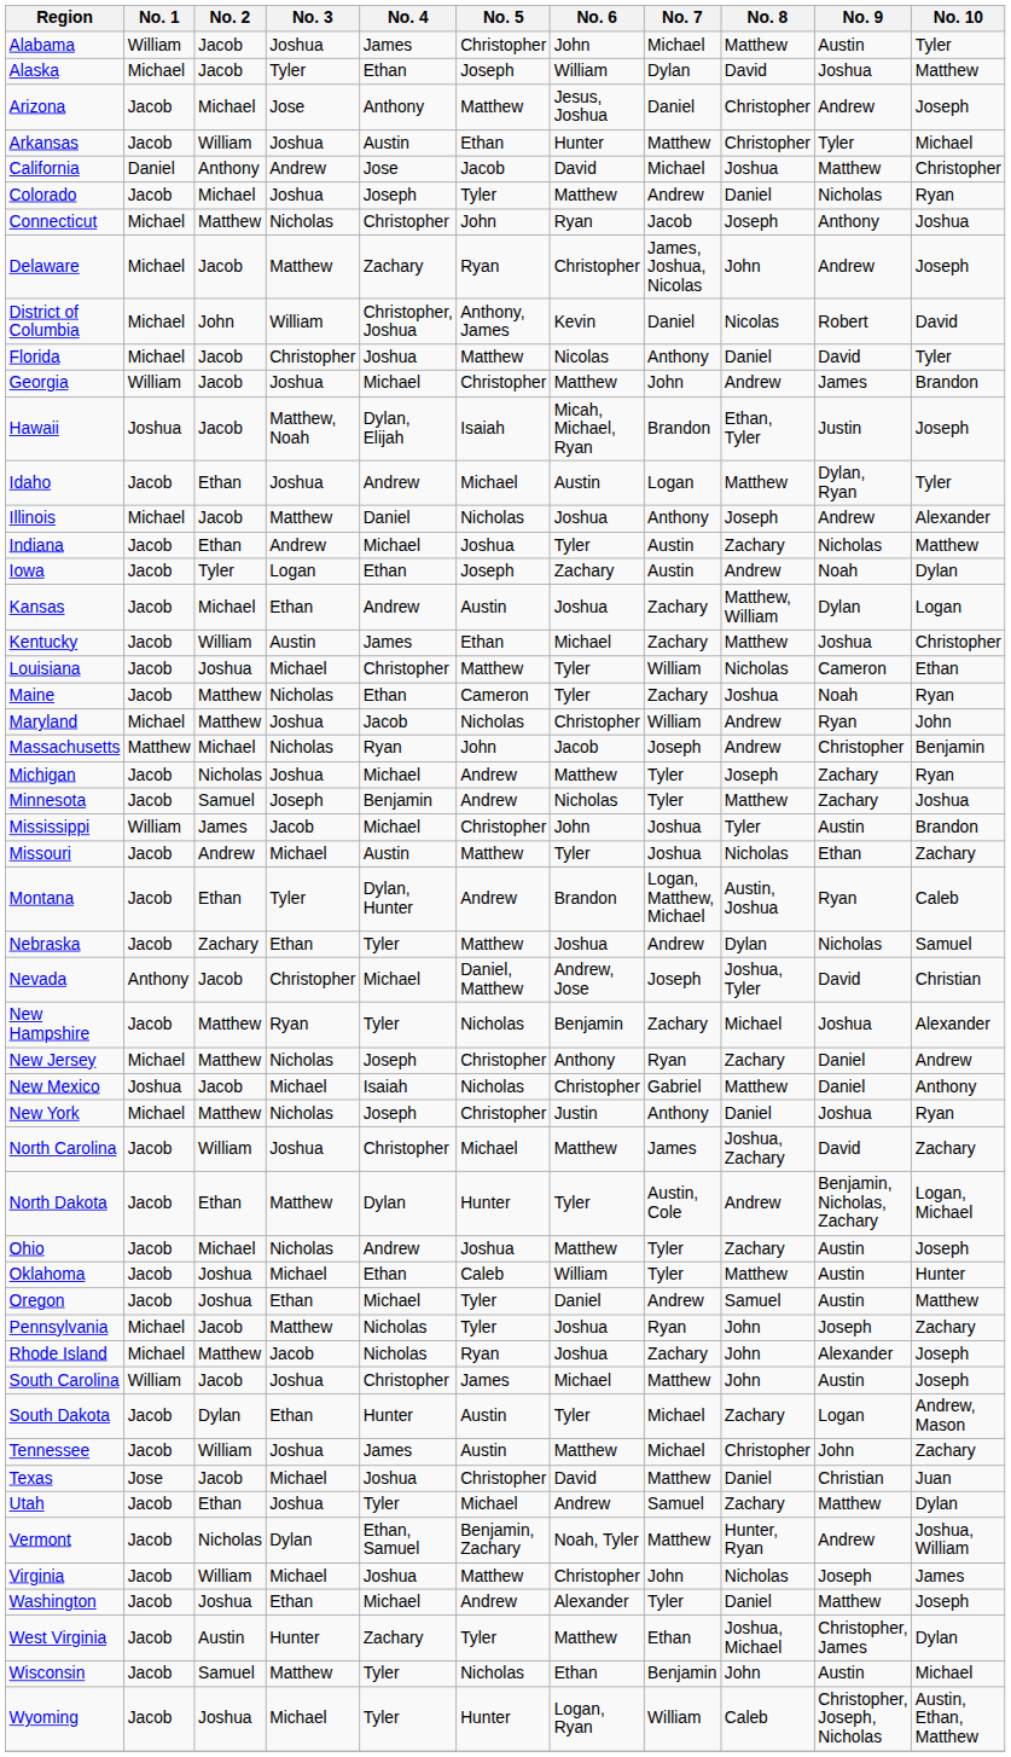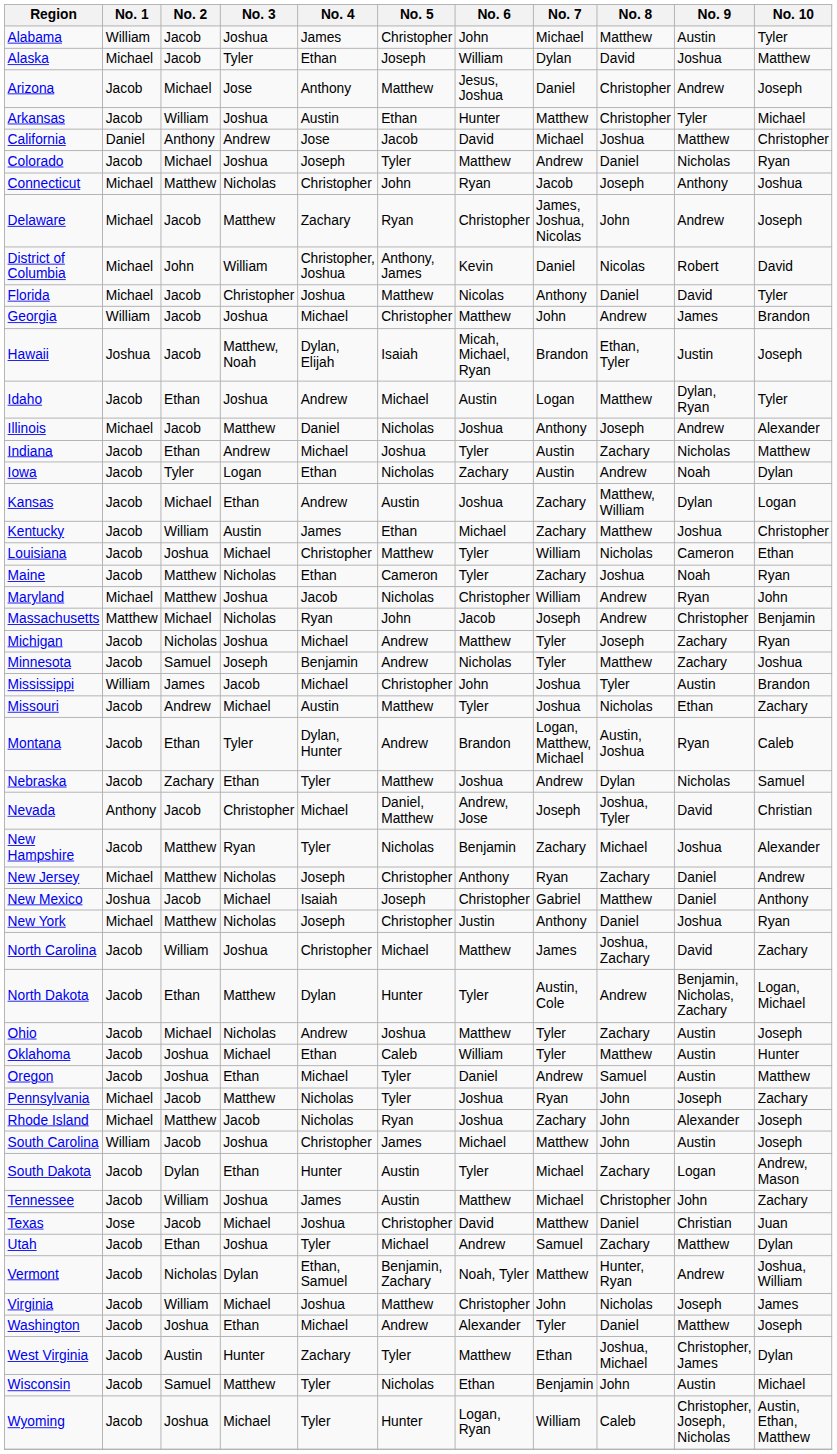 <table class="wikitable sortable mw-collapsible" style="min-width:22em">
 <tr>
 <th width=150>Region</th>
 <th>No. 1</th>
 <th>No. 2</th>
 <th>No. 3</th>
 <th>No. 4</th>
 <th>No. 5</th>
 <th>No. 6</th>
 <th>No. 7</th>
 <th>No. 8</th>
 <th>No. 9</th>
 <th>No. 10</th>
 </tr>
 <tr>
 <td><a href='#'>Alabama</a></td>
 <td>William</td>
 <td>Jacob</td>
 <td>Joshua</td>
 <td>James</td>
 <td>Christopher</td>
 <td>John</td>
 <td>Michael</td>
 <td>Matthew</td>
 <td>Austin</td>
 <td>Tyler</td>
 </tr>
 <tr>
 <td><a href='#'>Alaska</a></td>
 <td>Michael</td>
 <td>Jacob</td>
 <td>Tyler</td>
 <td>Ethan</td>
 <td>Joseph</td>
 <td>William</td>
 <td>Dylan</td>
 <td>David</td>
 <td>Joshua</td>
 <td>Matthew</td>
 </tr>
 <tr>
 <td><a href='#'>Arizona</a></td>
 <td>Jacob</td>
 <td>Michael</td>
 <td>Jose</td>
 <td>Anthony</td>
 <td>Matthew</td>
 <td>Jesus, Joshua</td>
 <td>Daniel</td>
 <td>Christopher</td>
 <td>Andrew</td>
 <td>Joseph</td>
 </tr>
 <tr>
 <td><a href='#'>Arkansas</a></td>
 <td>Jacob</td>
 <td>William</td>
 <td>Joshua</td>
 <td>Austin</td>
 <td>Ethan</td>
 <td>Hunter</td>
 <td>Matthew</td>
 <td>Christopher</td>
 <td>Tyler</td>
 <td>Michael</td>
 </tr>
 <tr>
 <td><a href='#'>California</a></td>
 <td>Daniel</td>
 <td>Anthony</td>
 <td>Andrew</td>
 <td>Jose</td>
 <td>Jacob</td>
 <td>David</td>
 <td>Michael</td>
 <td>Joshua</td>
 <td>Matthew</td>
 <td>Christopher</td>
 </tr>
 <tr>
 <td><a href='#'>Colorado</a></td>
 <td>Jacob</td>
 <td>Michael</td>
 <td>Joshua</td>
 <td>Joseph</td>
 <td>Tyler</td>
 <td>Matthew</td>
 <td>Andrew</td>
 <td>Daniel</td>
 <td>Nicholas</td>
 <td>Ryan</td>
 </tr>
 <tr>
 <td><a href='#'>Connecticut</a></td>
 <td>Michael</td>
 <td>Matthew</td>
 <td>Nicholas</td>
 <td>Christopher</td>
 <td>John</td>
 <td>Ryan</td>
 <td>Jacob</td>
 <td>Joseph</td>
 <td>Anthony</td>
 <td>Joshua</td>
 </tr>
 <tr>
 <td><a href='#'>Delaware</a></td>
 <td>Michael</td>
 <td>Jacob</td>
 <td>Matthew</td>
 <td>Zachary</td>
 <td>Ryan</td>
 <td>Christopher</td>
 <td>James, Joshua, Nicolas</td>
 <td>John</td>
 <td>Andrew</td>
 <td>Joseph</td>
 </tr>
 <tr>
 <td><a href='#'>District of Columbia</a></td>
 <td>Michael</td>
 <td>John</td>
 <td>William</td>
 <td>Christopher, Joshua</td>
 <td>Anthony, James</td>
 <td>Kevin</td>
 <td>Daniel</td>
 <td>Nicolas</td>
 <td>Robert</td>
 <td>David</td>
 </tr>
 <tr>
 <td><a href='#'>Florida</a></td>
 <td>Michael</td>
 <td>Jacob</td>
 <td>Christopher</td>
 <td>Joshua</td>
 <td>Matthew</td>
 <td>Nicolas</td>
 <td>Anthony</td>
 <td>Daniel</td>
 <td>David</td>
 <td>Tyler</td>
 </tr>
 <tr>
 <td><a href='#'>Georgia</a></td>
 <td>William</td>
 <td>Jacob</td>
 <td>Joshua</td>
 <td>Michael</td>
 <td>Christopher</td>
 <td>Matthew</td>
 <td>John</td>
 <td>Andrew</td>
 <td>James</td>
 <td>Brandon</td>
 </tr>
 <tr>
 <td><a href='#'>Hawaii</a></td>
 <td>Joshua</td>
 <td>Jacob</td>
 <td>Matthew, Noah</td>
 <td>Dylan, Elijah</td>
 <td>Isaiah</td>
 <td>Micah, Michael, Ryan</td>
 <td>Brandon</td>
 <td>Ethan, Tyler</td>
 <td>Justin</td>
 <td>Joseph</td>
 </tr>
 <tr>
 <td><a href='#'>Idaho</a></td>
 <td>Jacob</td>
 <td>Ethan</td>
 <td>Joshua</td>
 <td>Andrew</td>
 <td>Michael</td>
 <td>Austin</td>
 <td>Logan</td>
 <td>Matthew</td>
 <td>Dylan, Ryan</td>
 <td>Tyler</td>
 </tr>
 <tr>
 <td><a href='#'>Illinois</a></td>
 <td>Michael</td>
 <td>Jacob</td>
 <td>Matthew</td>
 <td>Daniel</td>
 <td>Nicholas</td>
 <td>Joshua</td>
 <td>Anthony</td>
 <td>Joseph</td>
 <td>Andrew</td>
 <td>Alexander</td>
 </tr>
 <tr>
 <td><a href='#'>Indiana</a></td>
 <td>Jacob</td>
 <td>Ethan</td>
 <td>Andrew</td>
 <td>Michael</td>
 <td>Joshua</td>
 <td>Tyler</td>
 <td>Austin</td>
 <td>Zachary</td>
 <td>Nicholas</td>
 <td>Matthew</td>
 </tr>
 <tr>
 <td><a href='#'>Iowa</a></td>
 <td>Jacob</td>
 <td>Tyler</td>
 <td>Logan</td>
 <td>Ethan</td>
-<td>Joseph</td>
+<td>Nicholas</td>
 <td>Zachary</td>
 <td>Austin</td>
 <td>Andrew</td>
 <td>Noah</td>
 <td>Dylan</td>
 </tr>
 <tr>
 <td><a href='#'>Kansas</a></td>
 <td>Jacob</td>
 <td>Michael</td>
 <td>Ethan</td>
 <td>Andrew</td>
 <td>Austin</td>
 <td>Joshua</td>
 <td>Zachary</td>
 <td>Matthew, William</td>
 <td>Dylan</td>
 <td>Logan</td>
 </tr>
 <tr>
 <td><a href='#'>Kentucky</a></td>
 <td>Jacob</td>
 <td>William</td>
 <td>Austin</td>
 <td>James</td>
 <td>Ethan</td>
 <td>Michael</td>
 <td>Zachary</td>
 <td>Matthew</td>
 <td>Joshua</td>
 <td>Christopher</td>
 </tr>
 <tr>
 <td><a href='#'>Louisiana</a></td>
 <td>Jacob</td>
 <td>Joshua</td>
 <td>Michael</td>
 <td>Christopher</td>
 <td>Matthew</td>
 <td>Tyler</td>
 <td>William</td>
 <td>Nicholas</td>
 <td>Cameron</td>
 <td>Ethan</td>
 </tr>
 <tr>
 <td><a href='#'>Maine</a></td>
 <td>Jacob</td>
 <td>Matthew</td>
 <td>Nicholas</td>
 <td>Ethan</td>
 <td>Cameron</td>
 <td>Tyler</td>
 <td>Zachary</td>
 <td>Joshua</td>
 <td>Noah</td>
 <td>Ryan</td>
 </tr>
 <tr>
 <td><a href='#'>Maryland</a></td>
 <td>Michael</td>
 <td>Matthew</td>
 <td>Joshua</td>
 <td>Jacob</td>
 <td>Nicholas</td>
 <td>Christopher</td>
 <td>William</td>
 <td>Andrew</td>
 <td>Ryan</td>
 <td>John</td>
 </tr>
 <tr>
 <td><a href='#'>Massachusetts</a></td>
 <td>Matthew</td>
 <td>Michael</td>
 <td>Nicholas</td>
 <td>Ryan</td>
 <td>John</td>
 <td>Jacob</td>
 <td>Joseph</td>
 <td>Andrew</td>
 <td>Christopher</td>
 <td>Benjamin</td>
 </tr>
 <tr>
 <td><a href='#'>Michigan</a></td>
 <td>Jacob</td>
 <td>Nicholas</td>
 <td>Joshua</td>
 <td>Michael</td>
 <td>Andrew</td>
 <td>Matthew</td>
 <td>Tyler</td>
 <td>Joseph</td>
 <td>Zachary</td>
 <td>Ryan</td>
 </tr>
 <tr>
 <td><a href='#'>Minnesota</a></td>
 <td>Jacob</td>
 <td>Samuel</td>
 <td>Joseph</td>
 <td>Benjamin</td>
 <td>Andrew</td>
 <td>Nicholas</td>
 <td>Tyler</td>
 <td>Matthew</td>
 <td>Zachary</td>
 <td>Joshua</td>
 </tr>
 <tr>
 <td><a href='#'>Mississippi</a></td>
 <td>William</td>
 <td>James</td>
 <td>Jacob</td>
 <td>Michael</td>
 <td>Christopher</td>
 <td>John</td>
 <td>Joshua</td>
 <td>Tyler</td>
 <td>Austin</td>
 <td>Brandon</td>
 </tr>
 <tr>
 <td><a href='#'>Missouri</a></td>
 <td>Jacob</td>
 <td>Andrew</td>
 <td>Michael</td>
 <td>Austin</td>
 <td>Matthew</td>
 <td>Tyler</td>
 <td>Joshua</td>
 <td>Nicholas</td>
 <td>Ethan</td>
 <td>Zachary</td>
 </tr>
 <tr>
 <td><a href='#'>Montana</a></td>
 <td>Jacob</td>
 <td>Ethan</td>
 <td>Tyler</td>
 <td>Dylan, Hunter</td>
 <td>Andrew</td>
 <td>Brandon</td>
 <td>Logan, Matthew, Michael</td>
 <td>Austin, Joshua</td>
 <td>Ryan</td>
 <td>Caleb</td>
 </tr>
 <tr>
 <td><a href='#'>Nebraska</a></td>
 <td>Jacob</td>
 <td>Zachary</td>
 <td>Ethan</td>
 <td>Tyler</td>
 <td>Matthew</td>
 <td>Joshua</td>
 <td>Andrew</td>
 <td>Dylan</td>
 <td>Nicholas</td>
 <td>Samuel</td>
 </tr>
 <tr>
 <td><a href='#'>Nevada</a></td>
 <td>Anthony</td>
 <td>Jacob</td>
 <td>Christopher</td>
 <td>Michael</td>
 <td>Daniel, Matthew</td>
 <td>Andrew, Jose</td>
 <td>Joseph</td>
 <td>Joshua, Tyler</td>
 <td>David</td>
 <td>Christian</td>
 </tr>
 <tr>
 <td><a href='#'>New Hampshire</a></td>
 <td>Jacob</td>
 <td>Matthew</td>
 <td>Ryan</td>
 <td>Tyler</td>
 <td>Nicholas</td>
 <td>Benjamin</td>
 <td>Zachary</td>
 <td>Michael</td>
 <td>Joshua</td>
 <td>Alexander</td>
 </tr>
 <tr>
 <td><a href='#'>New Jersey</a></td>
 <td>Michael</td>
 <td>Matthew</td>
 <td>Nicholas</td>
 <td>Joseph</td>
 <td>Christopher</td>
 <td>Anthony</td>
 <td>Ryan</td>
 <td>Zachary</td>
 <td>Daniel</td>
 <td>Andrew</td>
 </tr>
 <tr>
 <td><a href='#'>New Mexico</a></td>
 <td>Joshua</td>
 <td>Jacob</td>
 <td>Michael</td>
 <td>Isaiah</td>
-<td>Nicholas</td>
+<td>Joseph</td>
 <td>Christopher</td>
 <td>Gabriel</td>
 <td>Matthew</td>
 <td>Daniel</td>
 <td>Anthony</td>
 </tr>
 <tr>
 <td><a href='#'>New York</a></td>
 <td>Michael</td>
 <td>Matthew</td>
 <td>Nicholas</td>
 <td>Joseph</td>
 <td>Christopher</td>
 <td>Justin</td>
 <td>Anthony</td>
 <td>Daniel</td>
 <td>Joshua</td>
 <td>Ryan</td>
 </tr>
 <tr>
 <td><a href='#'>North Carolina</a></td>
 <td>Jacob</td>
 <td>William</td>
 <td>Joshua</td>
 <td>Christopher</td>
 <td>Michael</td>
 <td>Matthew</td>
 <td>James</td>
 <td>Joshua, Zachary</td>
 <td>David</td>
 <td>Zachary</td>
 </tr>
 <tr>
 <td><a href='#'>North Dakota</a></td>
 <td>Jacob</td>
 <td>Ethan</td>
 <td>Matthew</td>
 <td>Dylan</td>
 <td>Hunter</td>
 <td>Tyler</td>
 <td>Austin, Cole</td>
 <td>Andrew</td>
 <td>Benjamin, Nicholas, Zachary</td>
 <td>Logan, Michael</td>
 </tr>
 <tr>
 <td><a href='#'>Ohio</a></td>
 <td>Jacob</td>
 <td>Michael</td>
 <td>Nicholas</td>
 <td>Andrew</td>
 <td>Joshua</td>
 <td>Matthew</td>
 <td>Tyler</td>
 <td>Zachary</td>
 <td>Austin</td>
 <td>Joseph</td>
 </tr>
 <tr>
 <td><a href='#'>Oklahoma</a></td>
 <td>Jacob</td>
 <td>Joshua</td>
 <td>Michael</td>
 <td>Ethan</td>
 <td>Caleb</td>
 <td>William</td>
 <td>Tyler</td>
 <td>Matthew</td>
 <td>Austin</td>
 <td>Hunter</td>
 </tr>
 <tr>
 <td><a href='#'>Oregon</a></td>
 <td>Jacob</td>
 <td>Joshua</td>
 <td>Ethan</td>
 <td>Michael</td>
 <td>Tyler</td>
 <td>Daniel</td>
 <td>Andrew</td>
 <td>Samuel</td>
 <td>Austin</td>
 <td>Matthew</td>
 </tr>
 <tr>
 <td><a href='#'>Pennsylvania</a></td>
 <td>Michael</td>
 <td>Jacob</td>
 <td>Matthew</td>
 <td>Nicholas</td>
 <td>Tyler</td>
 <td>Joshua</td>
 <td>Ryan</td>
 <td>John</td>
 <td>Joseph</td>
 <td>Zachary</td>
 </tr>
 <tr>
 <td><a href='#'>Rhode Island</a></td>
 <td>Michael</td>
 <td>Matthew</td>
 <td>Jacob</td>
 <td>Nicholas</td>
 <td>Ryan</td>
 <td>Joshua</td>
 <td>Zachary</td>
 <td>John</td>
 <td>Alexander</td>
 <td>Joseph</td>
 </tr>
 <tr>
 <td><a href='#'>South Carolina</a></td>
 <td>William</td>
 <td>Jacob</td>
 <td>Joshua</td>
 <td>Christopher</td>
 <td>James</td>
 <td>Michael</td>
 <td>Matthew</td>
 <td>John</td>
 <td>Austin</td>
 <td>Joseph</td>
 </tr>
 <tr>
 <td><a href='#'>South Dakota</a></td>
 <td>Jacob</td>
 <td>Dylan</td>
 <td>Ethan</td>
 <td>Hunter</td>
 <td>Austin</td>
 <td>Tyler</td>
 <td>Michael</td>
 <td>Zachary</td>
 <td>Logan</td>
 <td>Andrew, Mason</td>
 </tr>
 <tr>
 <td><a href='#'>Tennessee</a></td>
 <td>Jacob</td>
 <td>William</td>
 <td>Joshua</td>
 <td>James</td>
 <td>Austin</td>
 <td>Matthew</td>
 <td>Michael</td>
 <td>Christopher</td>
 <td>John</td>
 <td>Zachary</td>
 </tr>
 <tr>
 <td><a href='#'>Texas</a></td>
 <td>Jose</td>
 <td>Jacob</td>
 <td>Michael</td>
 <td>Joshua</td>
 <td>Christopher</td>
 <td>David</td>
 <td>Matthew</td>
 <td>Daniel</td>
 <td>Christian</td>
 <td>Juan</td>
 </tr>
 <tr>
 <td><a href='#'>Utah</a></td>
 <td>Jacob</td>
 <td>Ethan</td>
 <td>Joshua</td>
 <td>Tyler</td>
 <td>Michael</td>
 <td>Andrew</td>
 <td>Samuel</td>
 <td>Zachary</td>
 <td>Matthew</td>
 <td>Dylan</td>
 </tr>
 <tr>
 <td><a href='#'>Vermont</a></td>
 <td>Jacob</td>
 <td>Nicholas</td>
 <td>Dylan</td>
 <td>Ethan, Samuel</td>
 <td>Benjamin, Zachary</td>
 <td>Noah, Tyler</td>
 <td>Matthew</td>
 <td>Hunter, Ryan</td>
 <td>Andrew</td>
 <td>Joshua, William</td>
 </tr>
 <tr>
 <td><a href='#'>Virginia</a></td>
 <td>Jacob</td>
 <td>William</td>
 <td>Michael</td>
 <td>Joshua</td>
 <td>Matthew</td>
 <td>Christopher</td>
 <td>John</td>
 <td>Nicholas</td>
 <td>Joseph</td>
 <td>James</td>
 </tr>
 <tr>
 <td><a href='#'>Washington</a></td>
 <td>Jacob</td>
 <td>Joshua</td>
 <td>Ethan</td>
 <td>Michael</td>
 <td>Andrew</td>
 <td>Alexander</td>
 <td>Tyler</td>
 <td>Daniel</td>
 <td>Matthew</td>
 <td>Joseph</td>
 </tr>
 <tr>
 <td><a href='#'>West Virginia</a></td>
 <td>Jacob</td>
 <td>Austin</td>
 <td>Hunter</td>
 <td>Zachary</td>
 <td>Tyler</td>
 <td>Matthew</td>
 <td>Ethan</td>
 <td>Joshua, Michael</td>
 <td>Christopher, James</td>
 <td>Dylan</td>
 </tr>
 <tr>
 <td><a href='#'>Wisconsin</a></td>
 <td>Jacob</td>
 <td>Samuel</td>
 <td>Matthew</td>
 <td>Tyler</td>
 <td>Nicholas</td>
 <td>Ethan</td>
 <td>Benjamin</td>
 <td>John</td>
 <td>Austin</td>
 <td>Michael</td>
 </tr>
 <tr>
 <td><a href='#'>Wyoming</a></td>
 <td>Jacob</td>
 <td>Joshua</td>
 <td>Michael</td>
 <td>Tyler</td>
 <td>Hunter</td>
 <td>Logan, Ryan</td>
 <td>William</td>
 <td>Caleb</td>
 <td>Christopher, Joseph, Nicholas</td>
 <td>Austin, Ethan, Matthew</td>
 </tr>
 <tr>
 </tr>
 </table>
